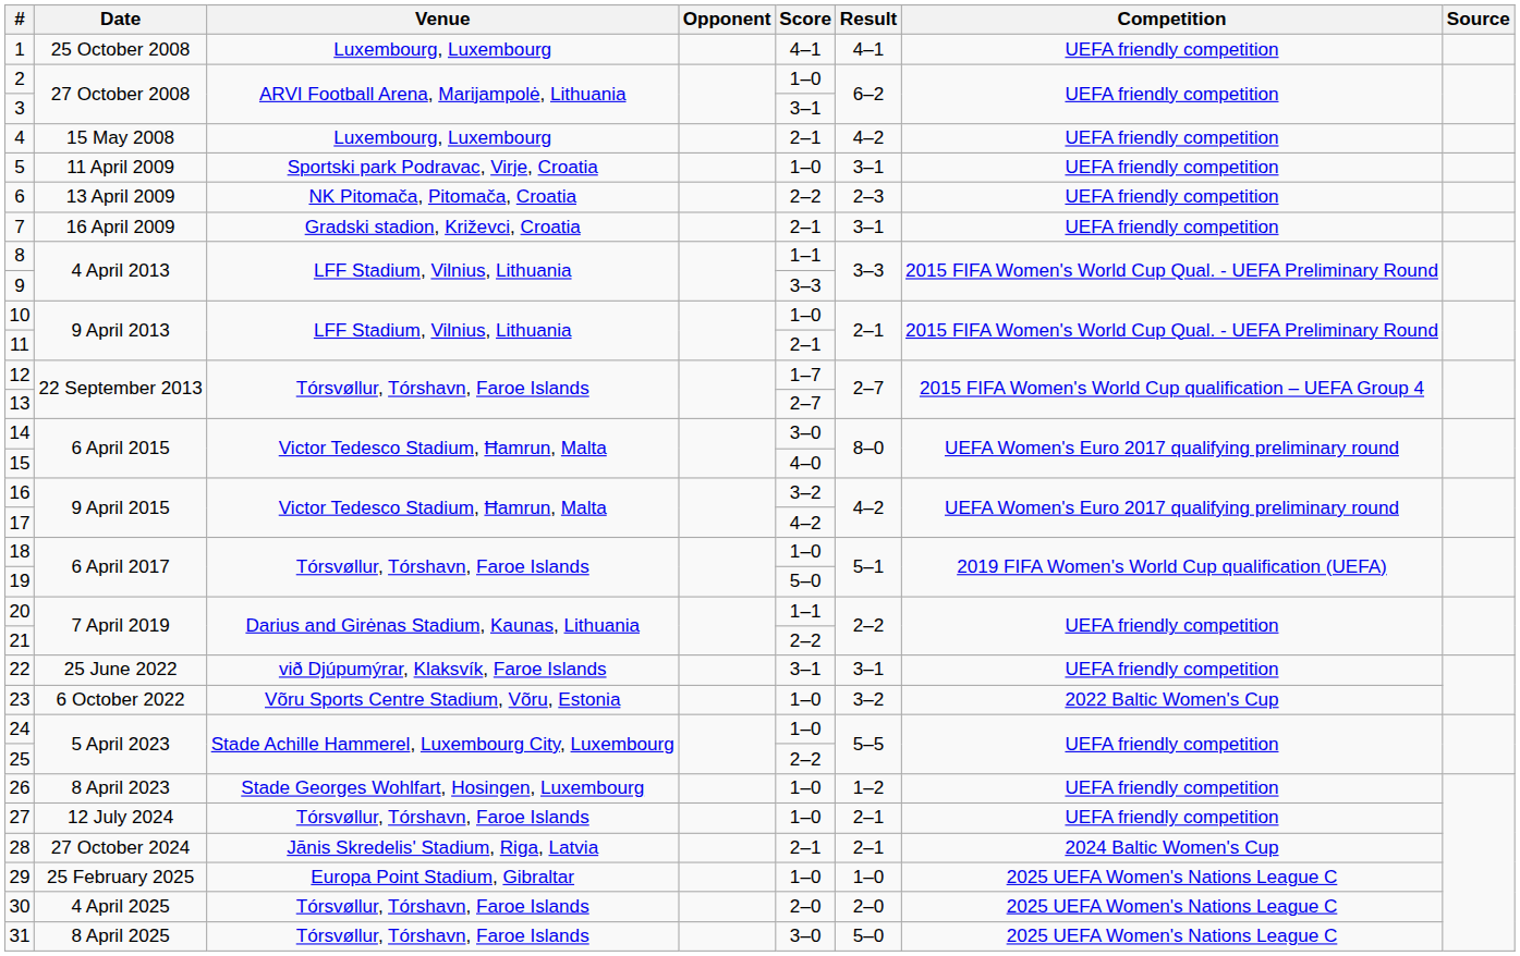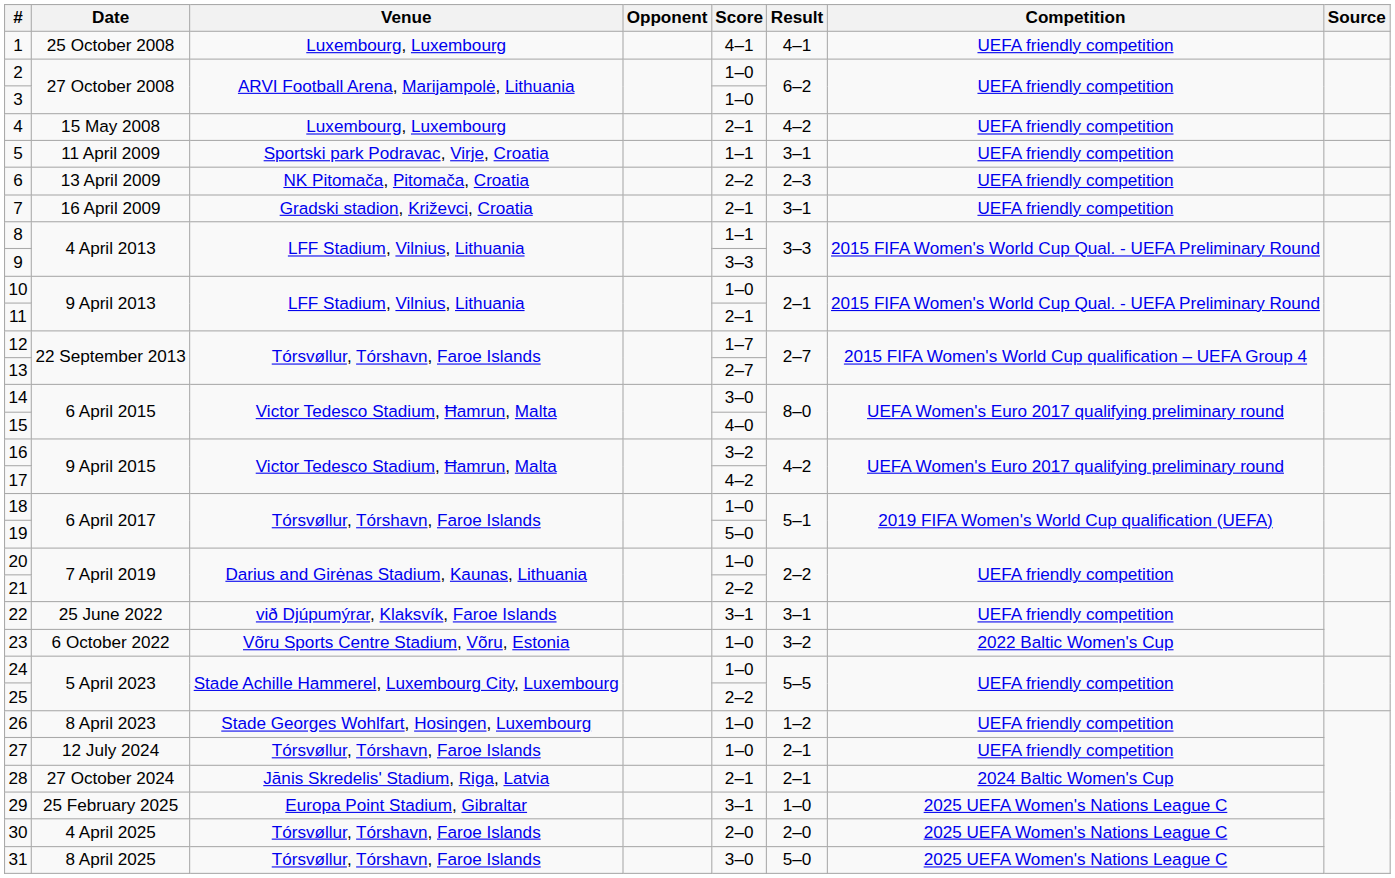 <table class="wikitable" style="text-align:center;">
 <tr>
 <th>#</th>
 <th>Date</th>
 <th>Venue</th>
 <th>Opponent</th>
 <th>Score</th>
 <th>Result</th>
 <th>Competition</th>
 <th>Source</th>
 </tr>
 <tr>
 <td>1</td>
 <td>25 October 2008</td>
 <td><a href='#'>Luxembourg</a>, <a href='#'>Luxembourg</a></td>
 <td></td>
 <td>4–1</td>
 <td>4–1</td>
 <td><a href='#'>UEFA friendly competition</a></td>
 <td></td>
 </tr>
 <tr>
 <td>2</td>
 <td rowspan=2>27 October 2008</td>
 <td rowspan=2><a href='#'>ARVI Football Arena</a>, <a href='#'>Marijampolė</a>, <a href='#'>Lithuania</a></td>
 <td rowspan=2></td>
 <td>1–0</td>
 <td rowspan=2>6–2</td>
 <td rowspan=2><a href='#'>UEFA friendly competition</a></td>
 <td rowspan=2></td>
 </tr>
 <tr>
 <td>3</td>
-<td>3–1</td>
+<td>1–0</td>
 </tr>
 <tr>
 <td>4</td>
 <td>15 May 2008</td>
 <td><a href='#'>Luxembourg</a>, <a href='#'>Luxembourg</a></td>
 <td></td>
 <td>2–1</td>
 <td>4–2</td>
 <td><a href='#'>UEFA friendly competition</a></td>
 <td></td>
 </tr>
 <tr>
 <td>5</td>
 <td>11 April 2009</td>
 <td><a href='#'>Sportski park Podravac</a>, <a href='#'>Virje</a>, <a href='#'>Croatia</a></td>
 <td></td>
-<td>1–0</td>
+<td>1–1</td>
 <td>3–1</td>
 <td><a href='#'>UEFA friendly competition</a></td>
 <td></td>
 </tr>
 <tr>
 <td>6</td>
 <td>13 April 2009</td>
 <td><a href='#'>NK Pitomača</a>, <a href='#'>Pitomača</a>, <a href='#'>Croatia</a></td>
 <td></td>
 <td>2–2</td>
 <td>2–3</td>
 <td><a href='#'>UEFA friendly competition</a></td>
 <td></td>
 </tr>
 <tr>
 <td>7</td>
 <td>16 April 2009</td>
 <td><a href='#'>Gradski stadion</a>, <a href='#'>Križevci</a>, <a href='#'>Croatia</a></td>
 <td></td>
 <td>2–1</td>
 <td>3–1</td>
 <td><a href='#'>UEFA friendly competition</a></td>
 <td></td>
 </tr>
 <tr>
 <td>8</td>
 <td rowspan=2>4 April 2013</td>
 <td rowspan=2><a href='#'>LFF Stadium</a>, <a href='#'>Vilnius</a>, <a href='#'>Lithuania</a></td>
 <td rowspan=2></td>
 <td>1–1</td>
 <td rowspan=2>3–3</td>
 <td rowspan=2><a href='#'>2015 FIFA Women's World Cup Qual. - UEFA Preliminary Round</a></td>
 <td rowspan=2></td>
 </tr>
 <tr>
 <td>9</td>
 <td>3–3</td>
 </tr>
 <tr>
 <td>10</td>
 <td rowspan=2>9 April 2013</td>
 <td rowspan=2><a href='#'>LFF Stadium</a>, <a href='#'>Vilnius</a>, <a href='#'>Lithuania</a></td>
 <td rowspan=2></td>
 <td>1–0</td>
 <td rowspan=2>2–1</td>
 <td rowspan=2><a href='#'>2015 FIFA Women's World Cup Qual. - UEFA Preliminary Round</a></td>
 <td rowspan=2></td>
 </tr>
 <tr>
 <td>11</td>
 <td>2–1</td>
 </tr>
 <tr>
 <td>12</td>
 <td rowspan=2>22 September 2013</td>
 <td rowspan=2><a href='#'>Tórsvøllur</a>, <a href='#'>Tórshavn</a>, <a href='#'>Faroe Islands</a></td>
 <td rowspan=2></td>
 <td>1–7</td>
 <td rowspan=2>2–7</td>
 <td rowspan=2><a href='#'>2015 FIFA Women's World Cup qualification – UEFA Group 4</a></td>
 <td rowspan=2></td>
 </tr>
 <tr>
 <td>13</td>
 <td>2–7</td>
 </tr>
 <tr>
 <td>14</td>
 <td rowspan=2>6 April 2015</td>
 <td rowspan=2><a href='#'>Victor Tedesco Stadium</a>, <a href='#'>Ħamrun</a>, <a href='#'>Malta</a></td>
 <td rowspan=2></td>
 <td>3–0</td>
 <td rowspan=2>8–0</td>
 <td rowspan=2><a href='#'>UEFA Women's Euro 2017 qualifying preliminary round</a></td>
 <td rowspan=2></td>
 </tr>
 <tr>
 <td>15</td>
 <td>4–0</td>
 </tr>
 <tr>
 <td>16</td>
 <td rowspan=2>9 April 2015</td>
 <td rowspan=2><a href='#'>Victor Tedesco Stadium</a>, <a href='#'>Ħamrun</a>, <a href='#'>Malta</a></td>
 <td rowspan=2></td>
 <td>3–2</td>
 <td rowspan=2>4–2</td>
 <td rowspan=2><a href='#'>UEFA Women's Euro 2017 qualifying preliminary round</a></td>
 <td rowspan=2></td>
 </tr>
 <tr>
 <td>17</td>
 <td>4–2</td>
 </tr>
 <tr>
 <td>18</td>
 <td rowspan=2>6 April 2017</td>
 <td rowspan=2><a href='#'>Tórsvøllur</a>, <a href='#'>Tórshavn</a>, <a href='#'>Faroe Islands</a></td>
 <td rowspan=2></td>
 <td>1–0</td>
 <td rowspan=2>5–1</td>
 <td rowspan=2><a href='#'>2019 FIFA Women's World Cup qualification (UEFA)</a></td>
 <td rowspan=2></td>
 </tr>
 <tr>
 <td>19</td>
 <td>5–0</td>
 </tr>
 <tr>
 <td>20</td>
 <td rowspan=2>7 April 2019</td>
 <td rowspan=2><a href='#'>Darius and Girėnas Stadium</a>, <a href='#'>Kaunas</a>, <a href='#'>Lithuania</a></td>
 <td rowspan=2></td>
-<td>1–1</td>
+<td>1–0</td>
 <td rowspan=2>2–2</td>
 <td rowspan=2><a href='#'>UEFA friendly competition</a></td>
 <td rowspan=2></td>
 </tr>
 <tr>
 <td>21</td>
 <td>2–2</td>
 </tr>
 <tr>
 <td>22</td>
 <td>25 June 2022</td>
 <td><a href='#'>við Djúpumýrar</a>, <a href='#'>Klaksvík</a>, <a href='#'>Faroe Islands</a></td>
 <td></td>
 <td>3–1</td>
 <td>3–1</td>
 <td><a href='#'>UEFA friendly competition</a></td>
 </tr>
 <tr>
 <td>23</td>
 <td>6 October 2022</td>
 <td><a href='#'>Võru Sports Centre Stadium</a>, <a href='#'>Võru</a>, <a href='#'>Estonia</a></td>
 <td></td>
 <td>1–0</td>
 <td>3–2</td>
 <td><a href='#'>2022 Baltic Women's Cup</a></td>
 </tr>
 <tr>
 <td>24</td>
 <td rowspan=2>5 April 2023</td>
 <td rowspan=2><a href='#'>Stade Achille Hammerel</a>, <a href='#'>Luxembourg City</a>, <a href='#'>Luxembourg</a></td>
 <td rowspan=2></td>
 <td>1–0</td>
 <td rowspan=2>5–5</td>
 <td rowspan=2><a href='#'>UEFA friendly competition</a></td>
 <td rowspan=2></td>
 </tr>
 <tr>
 <td>25</td>
 <td>2–2</td>
 </tr>
 <tr>
 <td>26</td>
 <td>8 April 2023</td>
 <td><a href='#'>Stade Georges Wohlfart</a>, <a href='#'>Hosingen</a>, <a href='#'>Luxembourg</a></td>
 <td></td>
 <td>1–0</td>
 <td>1–2</td>
 <td><a href='#'>UEFA friendly competition</a></td>
 </tr>
 <tr>
 <td>27</td>
 <td>12 July 2024</td>
 <td><a href='#'>Tórsvøllur</a>, <a href='#'>Tórshavn</a>, <a href='#'>Faroe Islands</a></td>
 <td></td>
 <td>1–0</td>
 <td>2–1</td>
 <td><a href='#'>UEFA friendly competition</a></td>
 </tr>
 <tr>
 <td>28</td>
 <td>27 October 2024</td>
 <td><a href='#'>Jānis Skredelis' Stadium</a>, <a href='#'>Riga</a>, <a href='#'>Latvia</a></td>
 <td></td>
 <td>2–1</td>
 <td>2–1</td>
 <td><a href='#'>2024 Baltic Women's Cup</a></td>
 </tr>
 <tr>
 <td>29</td>
 <td>25 February 2025</td>
 <td><a href='#'>Europa Point Stadium</a>, <a href='#'>Gibraltar</a></td>
 <td></td>
-<td>1–0</td>
+<td>3–1</td>
 <td>1–0</td>
 <td><a href='#'>2025 UEFA Women's Nations League C</a></td>
 </tr>
 <tr>
 <td>30</td>
 <td>4 April 2025</td>
 <td><a href='#'>Tórsvøllur</a>, <a href='#'>Tórshavn</a>, <a href='#'>Faroe Islands</a></td>
 <td></td>
 <td>2–0</td>
 <td>2–0</td>
 <td><a href='#'>2025 UEFA Women's Nations League C</a></td>
 </tr>
 <tr>
 <td>31</td>
 <td>8 April 2025</td>
 <td><a href='#'>Tórsvøllur</a>, <a href='#'>Tórshavn</a>, <a href='#'>Faroe Islands</a></td>
 <td></td>
 <td>3–0</td>
 <td>5–0</td>
 <td><a href='#'>2025 UEFA Women's Nations League C</a></td>
 </tr>
 </table>
